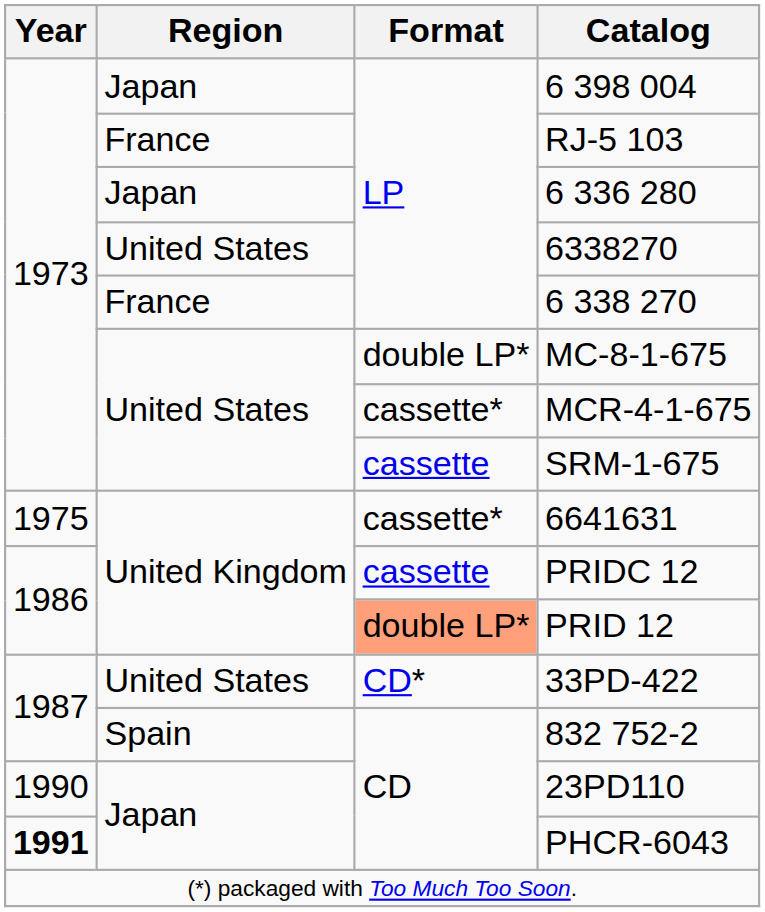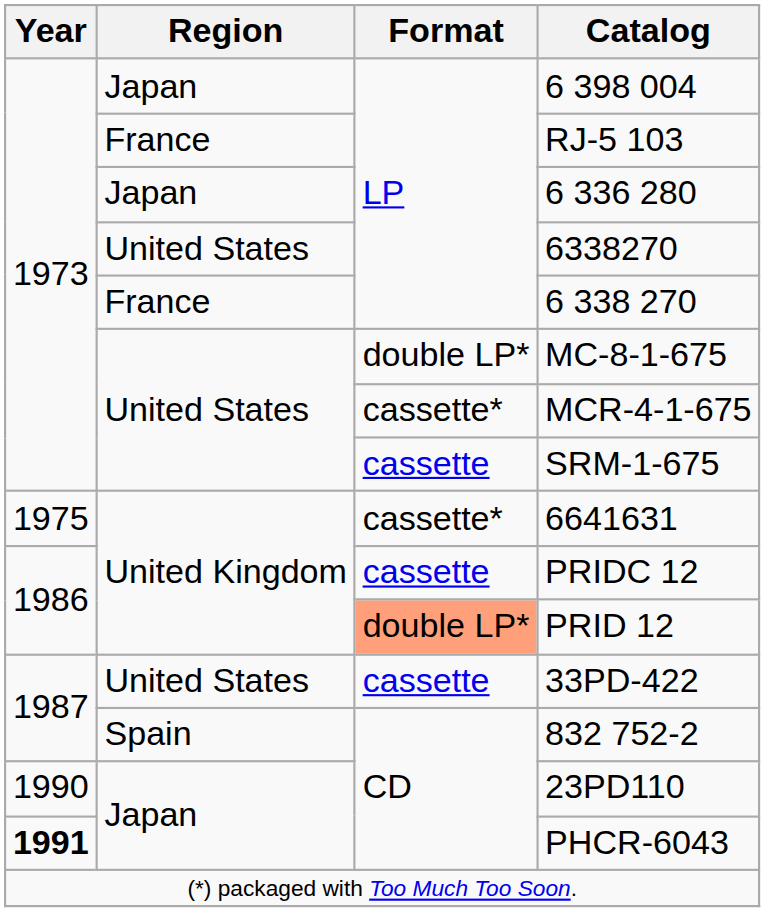 <table class="wikitable sortable plainrowheaders">
 <tr>
 <th scope="col">Year</th>
 <th>Region</th>
 <th>Format</th>
 <th>Catalog</th>
 </tr>
 <tr>
 <td rowspan="8">1973</td>
 <td>Japan</td>
 <td rowspan="5"><a href='#'>LP</a></td>
 <td>6 398 004</td>
 </tr>
 <tr>
 <td>France</td>
 <td>RJ-5 103</td>
 </tr>
 <tr>
 <td>Japan</td>
 <td>6 336 280</td>
 </tr>
 <tr>
 <td>United States</td>
 <td>6338270</td>
 </tr>
 <tr>
 <td>France</td>
 <td>6 338 270</td>
 </tr>
 <tr>
 <td rowspan="3">United States</td>
 <td>double LP*</td>
 <td>MC-8-1-675</td>
 </tr>
 <tr>
 <td>cassette*</td>
 <td>MCR-4-1-675</td>
 </tr>
 <tr>
 <td><a href='#'>cassette</a></td>
 <td>SRM-1-675</td>
 </tr>
 <tr>
 <td>1975</td>
 <td rowspan="3">United Kingdom</td>
 <td>cassette*</td>
 <td>6641631</td>
 </tr>
 <tr>
 <td rowspan="2">1986</td>
 <td><a href='#'>cassette</a></td>
 <td>PRIDC 12</td>
 </tr>
 <tr>
 <td style="background: lightsalmon;">double LP*</td>
 <td>PRID 12</td>
 </tr>
 <tr>
 <td rowspan="2">1987</td>
 <td>United States</td>
-<td><a href='#'>CD</a>*</td>
+<td><a href='#'>cassette</a></td>
 <td>33PD-422</td>
 </tr>
 <tr>
 <td>Spain</td>
 <td rowspan="3">CD</td>
 <td>832 752-2</td>
 </tr>
 <tr>
 <td>1990</td>
 <td rowspan="2">Japan</td>
 <td>23PD110</td>
 </tr>
 <tr>
 <td><strong>1991</strong></td>
 <td>PHCR-6043</td>
 </tr>
 <tr>
 <td align="center" colspan="7" style="font-size: 8pt">(*) packaged with <em><a href='#'>Too Much Too Soon</a></em>.</td>
 </tr>
 <tr>
 </tr>
 </table>
